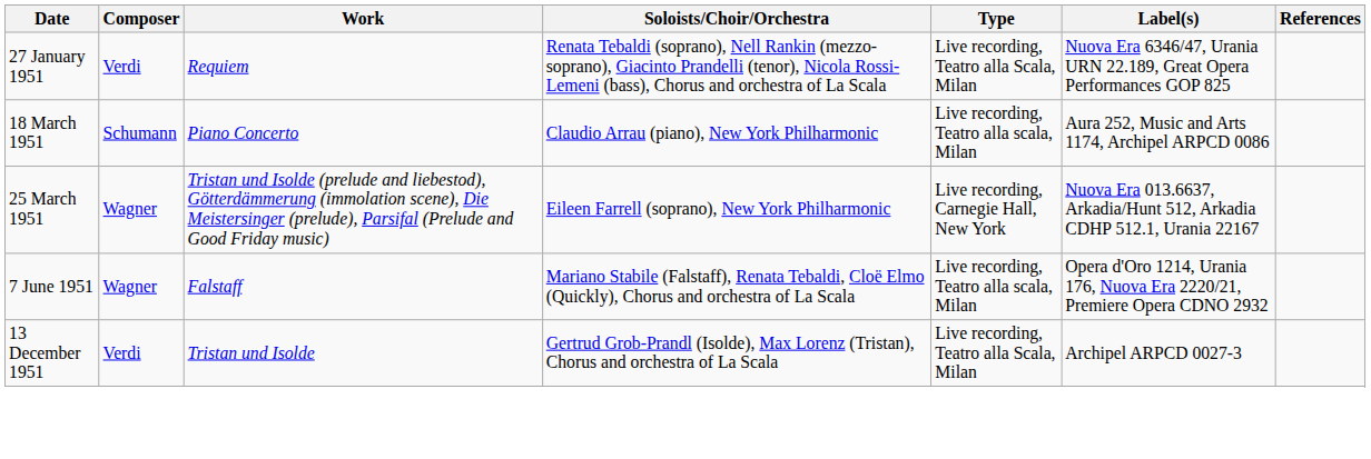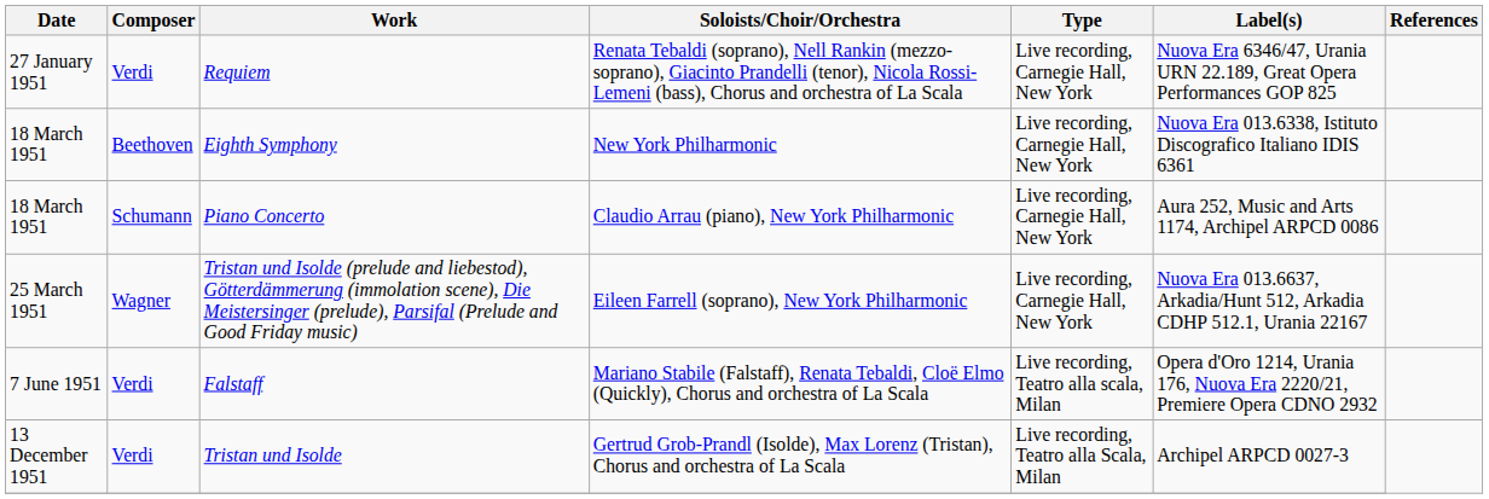 <table class="wikitable">
 <tr>
 <th>Date</th>
 <th>Composer</th>
 <th>Work</th>
 <th>Soloists/Choir/Orchestra</th>
 <th>Type</th>
 <th>Label(s)</th>
 <th>References</th>
 </tr>
 <tr>
 <td>27 January 1951</td>
 <td><a href='#'>Verdi</a></td>
 <td><em><a href='#'>Requiem</a></em></td>
 <td><a href='#'>Renata Tebaldi</a> (soprano), <a href='#'>Nell Rankin</a> (mezzo-soprano), <a href='#'>Giacinto Prandelli</a> (tenor), <a href='#'>Nicola Rossi-Lemeni</a> (bass), Chorus and orchestra of La Scala</td>
-<td>Live recording, Teatro alla Scala, Milan</td>
+<td>Live recording, Carnegie Hall, New York</td>
 <td><a href='#'>Nuova Era</a> 6346/47, Urania URN 22.189, Great Opera Performances GOP 825</td>
+<td></td>
+</tr>
+<tr>
+<td>18 March 1951</td>
+<td><a href='#'>Beethoven</a></td>
+<td><em><a href='#'>Eighth Symphony</a></em></td>
+<td><a href='#'>New York Philharmonic</a></td>
+<td>Live recording, Carnegie Hall, New York</td>
+<td><a href='#'>Nuova Era</a> 013.6338, Istituto Discografico Italiano IDIS 6361</td>
 <td></td>
 </tr>
 <tr>
 <td>18 March 1951</td>
 <td><a href='#'>Schumann</a></td>
 <td><em><a href='#'>Piano Concerto</a></em></td>
 <td><a href='#'>Claudio Arrau</a> (piano), <a href='#'>New York Philharmonic</a></td>
-<td>Live recording, Teatro alla scala, Milan</td>
+<td>Live recording, Carnegie Hall, New York</td>
 <td>Aura 252, Music and Arts 1174, Archipel ARPCD 0086</td>
 <td></td>
 </tr>
 <tr>
 <td>25 March 1951</td>
 <td><a href='#'>Wagner</a></td>
 <td><em><a href='#'>Tristan und Isolde</a> (prelude and liebestod), <a href='#'>Götterdämmerung</a> (immolation scene), <a href='#'>Die Meistersinger</a> (prelude), <a href='#'>Parsifal</a> (Prelude and Good Friday music)</em></td>
 <td><a href='#'>Eileen Farrell</a> (soprano), <a href='#'>New York Philharmonic</a></td>
 <td>Live recording, Carnegie Hall, New York</td>
 <td><a href='#'>Nuova Era</a> 013.6637, Arkadia/Hunt 512, Arkadia CDHP 512.1, Urania 22167</td>
 <td></td>
 </tr>
 <tr>
 <td>7 June 1951</td>
-<td><a href='#'>Wagner</a></td>
+<td><a href='#'>Verdi</a></td>
 <td><em><a href='#'>Falstaff</a></em></td>
 <td><a href='#'>Mariano Stabile</a> (Falstaff), <a href='#'>Renata Tebaldi</a>, <a href='#'>Cloë Elmo</a> (Quickly), Chorus and orchestra of La Scala</td>
 <td>Live recording, Teatro alla scala, Milan</td>
 <td>Opera d'Oro 1214, Urania 176, <a href='#'>Nuova Era</a> 2220/21, Premiere Opera CDNO 2932</td>
 <td></td>
 </tr>
 <tr>
 <td>13 December 1951</td>
 <td><a href='#'>Verdi</a></td>
 <td><em><a href='#'>Tristan und Isolde</a></em></td>
 <td><a href='#'>Gertrud Grob-Prandl</a> (Isolde), <a href='#'>Max Lorenz</a> (Tristan), Chorus and orchestra of La Scala</td>
 <td>Live recording, Teatro alla Scala, Milan</td>
 <td>Archipel ARPCD 0027-3</td>
 </tr>
 <tr>
 </tr>
 </table>
